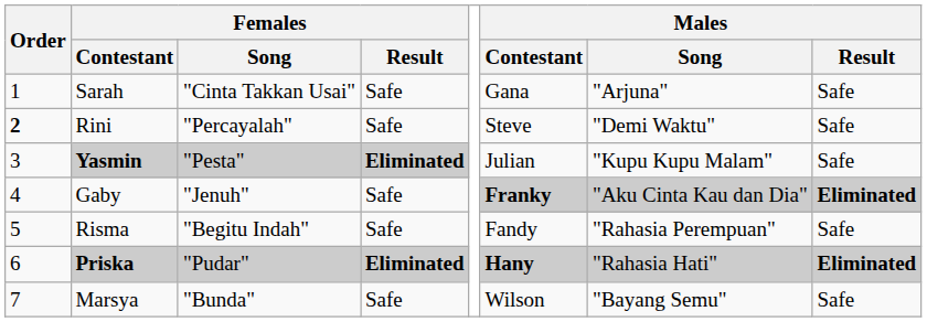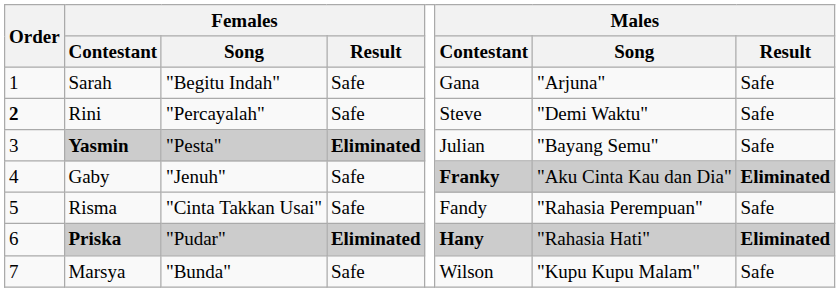 <table class="wikitable" style="font-size:95%;">
 <tr>
 <th rowspan=2>Order</th>
 <th colspan=3>Females</th>
 <th rowspan=9  style="background:#fff; width:1px;"></th>
 <th colspan=3>Males</th>
 </tr>
 <tr style="background:#f2f2f2;">
 <th>Contestant</th>
 <th>Song </th>
 <th>Result</th>
 <th>Contestant</th>
 <th>Song </th>
 <th>Result</th>
 </tr>
 <tr>
 <td>1</td>
 <td>Sarah</td>
-<td>"Cinta Takkan Usai" </td>
+<td>"Begitu Indah" </td>
 <td>Safe</td>
 <td>Gana</td>
 <td>"Arjuna" </td>
 <td>Safe</td>
 </tr>
 <tr>
 <td><strong>2</strong></td>
 <td>Rini</td>
 <td>"Percayalah" </td>
 <td>Safe</td>
 <td>Steve</td>
 <td>"Demi Waktu" </td>
 <td>Safe</td>
 </tr>
 <tr>
 <td>3</td>
 <td style="background:#ccc;"><strong>Yasmin</strong></td>
 <td style="background:#ccc;">"Pesta" </td>
 <td style="background:#ccc;"><strong>Eliminated</strong></td>
 <td>Julian</td>
-<td>"Kupu Kupu Malam" </td>
+<td>"Bayang Semu" </td>
 <td>Safe</td>
 </tr>
 <tr>
 <td>4</td>
 <td>Gaby</td>
 <td>"Jenuh" </td>
 <td>Safe</td>
 <td style="background:#ccc;"><strong>Franky</strong></td>
 <td style="background:#ccc;">"Aku Cinta Kau dan Dia" </td>
 <td style="background:#ccc;"><strong>Eliminated</strong></td>
 </tr>
 <tr>
 <td>5</td>
 <td>Risma</td>
-<td>"Begitu Indah" </td>
+<td>"Cinta Takkan Usai" </td>
 <td>Safe</td>
 <td>Fandy</td>
 <td>"Rahasia Perempuan" </td>
 <td>Safe</td>
 </tr>
 <tr>
 <td>6</td>
 <td style="background:#ccc;"><strong>Priska</strong></td>
 <td style="background:#ccc;">"Pudar" </td>
 <td style="background:#ccc;"><strong>Eliminated</strong></td>
 <td style="background:#ccc;"><strong>Hany</strong></td>
 <td style="background:#ccc;">"Rahasia Hati" </td>
 <td style="background:#ccc;"><strong>Eliminated</strong></td>
 </tr>
 <tr>
 <td>7</td>
 <td>Marsya</td>
 <td>"Bunda" </td>
 <td>Safe</td>
 <td>Wilson</td>
-<td>"Bayang Semu" </td>
+<td>"Kupu Kupu Malam" </td>
 <td>Safe</td>
 </tr>
 </table>
